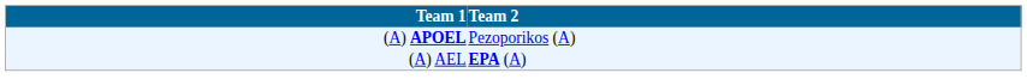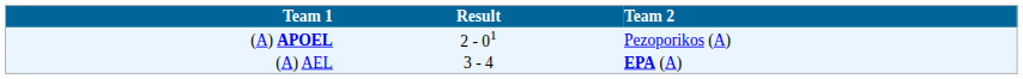 <table cellspacing="0" style="background: #EBF5FF; border: 1px #aaa solid; border-collapse: collapse; font-size: 95%;" width=60%>
 <tr bgcolor=#006699 style="color:white;">
 <th width=25% align="right">Team 1</th>
+<th width=22% align="center">Result</th>
 <th width=30% align="left">Team 2</th>
 </tr>
 <tr>
 <td align=right>(<a href='#'>A</a>) <strong><a href='#'>APOEL</a></strong></td>
+<td align=center>2 - 0<sup>1</sup></td>
 <td align=left><a href='#'>Pezoporikos</a> (<a href='#'>A</a>)</td>
 </tr>
 <tr>
 <td align=right>(<a href='#'>A</a>) <a href='#'>AEL</a></td>
+<td align=center>3 - 4</td>
 <td align=left><strong><a href='#'>EPA</a></strong> (<a href='#'>A</a>)</td>
 </tr>
 </table>
